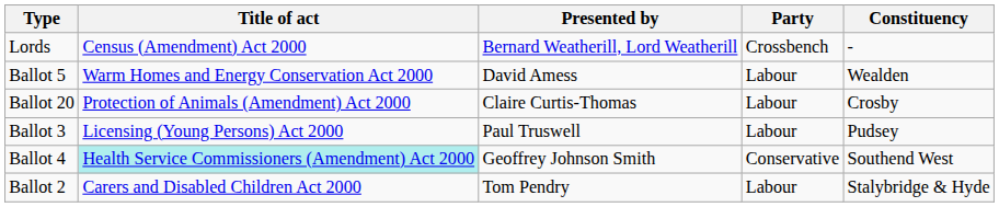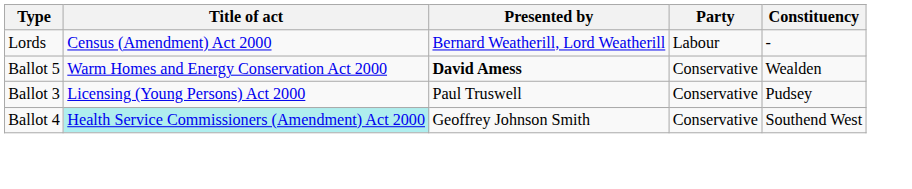 <table class="wikitable">
 <tr>
 <th>Type</th>
 <th>Title of act</th>
 <th>Presented by</th>
 <th>Party</th>
 <th>Constituency</th>
 </tr>
 <tr |->
 <td>Lords</td>
 <td><a href='#'>Census (Amendment) Act 2000</a></td>
 <td><a href='#'>Bernard Weatherill, Lord Weatherill</a></td>
-<td>Crossbench</td>
+<td>Labour</td>
 <td>-</td>
 </tr>
 <tr>
 <td>Ballot 5</td>
 <td><a href='#'>Warm Homes and Energy Conservation Act 2000</a></td>
-<td>David Amess</td>
-<td>Labour</td>
+<td><strong>David Amess</strong></td>
+<td>Conservative</td>
 <td>Wealden</td>
-</tr>
-<tr>
-<td>Ballot 20</td>
-<td><a href='#'>Protection of Animals (Amendment) Act 2000</a></td>
-<td>Claire Curtis-Thomas</td>
-<td>Labour</td>
-<td>Crosby</td>
 </tr>
 <tr>
 <td>Ballot 3</td>
 <td><a href='#'>Licensing (Young Persons) Act 2000</a></td>
 <td>Paul Truswell</td>
-<td>Labour</td>
+<td>Conservative</td>
 <td>Pudsey</td>
 </tr>
 <tr>
 <td>Ballot 4</td>
 <td style="background: paleturquoise;"><a href='#'>Health Service Commissioners (Amendment) Act 2000</a></td>
 <td>Geoffrey Johnson Smith</td>
 <td>Conservative</td>
 <td>Southend West</td>
 </tr>
-<tr>
-<td>Ballot 2</td>
-<td><a href='#'>Carers and Disabled Children Act 2000</a></td>
-<td>Tom Pendry</td>
-<td>Labour</td>
-<td>Stalybridge & Hyde</td>
-</tr>
 </table>
